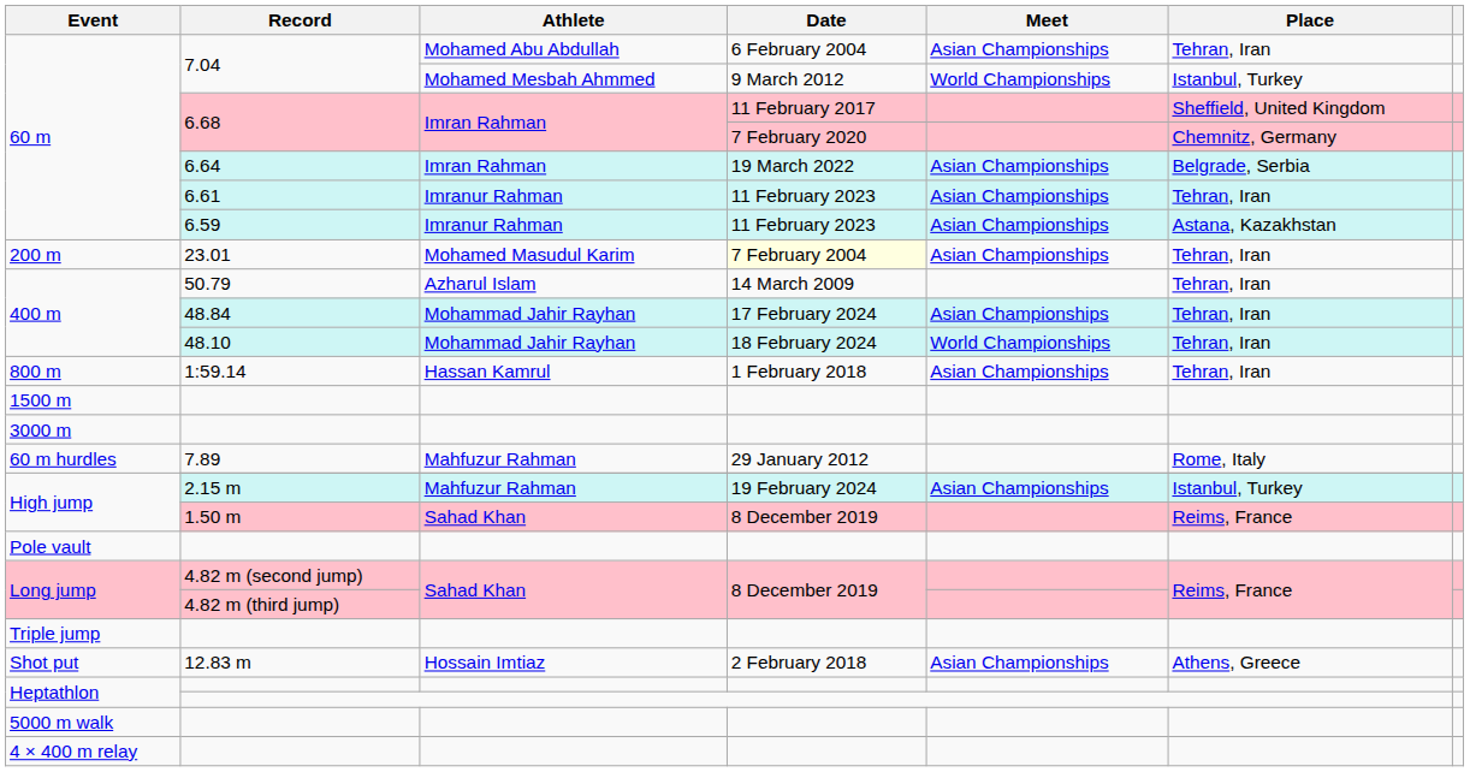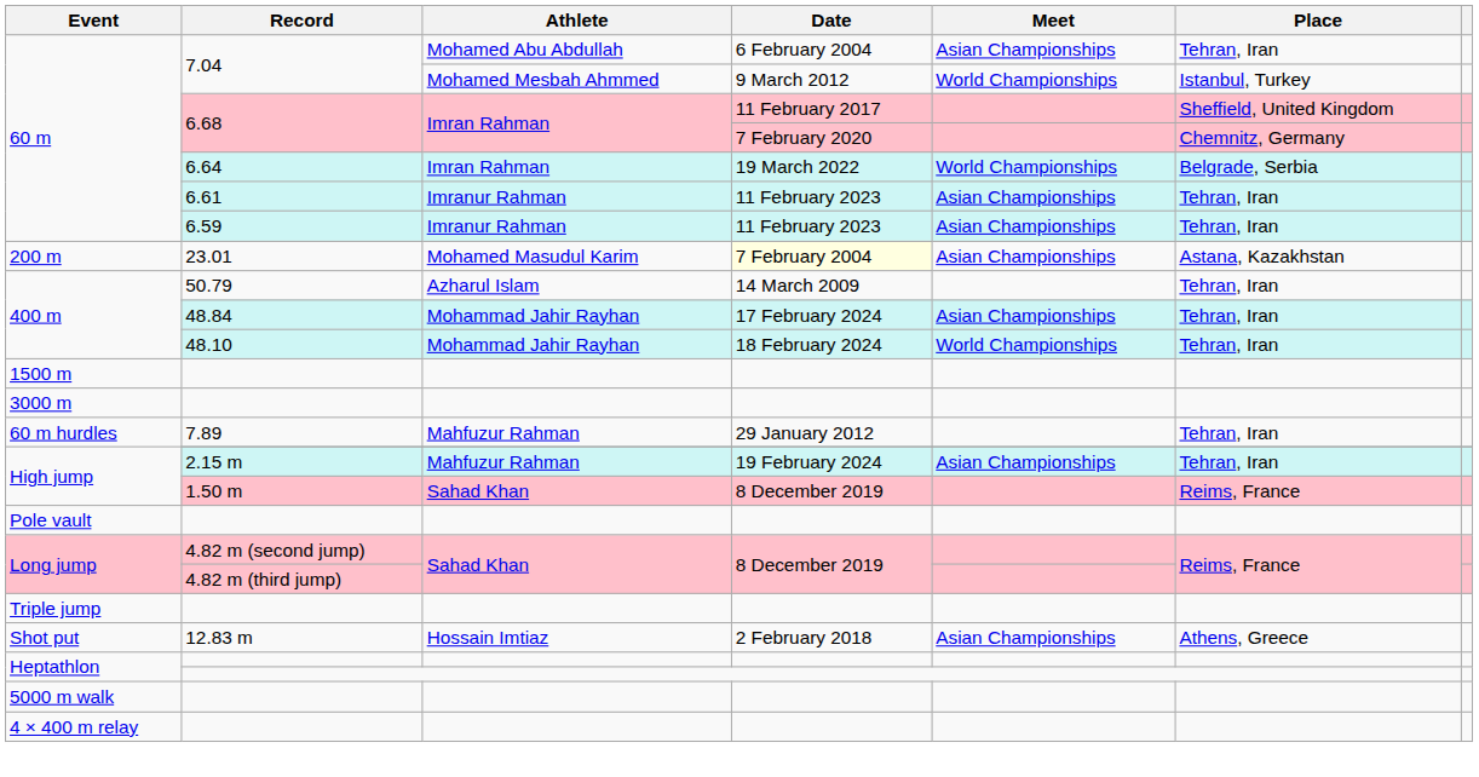 <table class="wikitable" style="font-size:95%; width: 95%;">
 <tr>
 <th>Event</th>
 <th>Record</th>
 <th>Athlete</th>
 <th>Date</th>
 <th>Meet</th>
 <th>Place</th>
 <th></th>
 </tr>
 <tr>
 <td rowspan=7><a href='#'>60 m</a></td>
 <td rowspan=2>7.04</td>
 <td><a href='#'>Mohamed Abu Abdullah</a></td>
 <td>6 February 2004</td>
 <td><a href='#'>Asian Championships</a></td>
 <td><a href='#'>Tehran</a>, Iran</td>
 <td></td>
 </tr>
 <tr>
 <td><a href='#'>Mohamed Mesbah Ahmmed</a></td>
 <td>9 March 2012</td>
 <td><a href='#'>World Championships</a></td>
 <td><a href='#'>Istanbul</a>, Turkey</td>
 <td></td>
 </tr>
 <tr style="background:pink">
 <td rowspan=2>6.68</td>
 <td rowspan=2><a href='#'>Imran Rahman</a></td>
 <td>11 February 2017</td>
 <td></td>
 <td><a href='#'>Sheffield</a>, United Kingdom</td>
 <td></td>
 </tr>
 <tr style="background:pink">
 <td>7 February 2020</td>
 <td></td>
 <td><a href='#'>Chemnitz</a>, Germany</td>
 <td></td>
 </tr>
 <tr style="background:#cef6f5;">
 <td>6.64</td>
 <td><a href='#'>Imran Rahman</a></td>
 <td>19 March 2022</td>
-<td><a href='#'>Asian Championships</a></td>
+<td><a href='#'>World Championships</a></td>
 <td><a href='#'>Belgrade</a>, Serbia</td>
 <td></td>
 </tr>
 <tr style="background:#cef6f5;">
 <td>6.61</td>
 <td><a href='#'>Imranur Rahman</a></td>
 <td>11 February 2023</td>
 <td><a href='#'>Asian Championships</a></td>
 <td><a href='#'>Tehran</a>, Iran</td>
 <td></td>
 </tr>
 <tr style="background:#cef6f5;">
 <td>6.59</td>
 <td><a href='#'>Imranur Rahman</a></td>
 <td>11 February 2023</td>
 <td><a href='#'>Asian Championships</a></td>
-<td><a href='#'>Astana</a>, Kazakhstan</td>
+<td><a href='#'>Tehran</a>, Iran</td>
 <td></td>
 </tr>
 <tr>
 <td><a href='#'>200 m</a></td>
 <td>23.01</td>
 <td><a href='#'>Mohamed Masudul Karim</a></td>
 <td style="background: lightyellow;">7 February 2004</td>
 <td><a href='#'>Asian Championships</a></td>
-<td><a href='#'>Tehran</a>, Iran</td>
+<td><a href='#'>Astana</a>, Kazakhstan</td>
 <td></td>
 </tr>
 <tr>
 <td rowspan=3><a href='#'>400 m</a></td>
 <td>50.79</td>
 <td><a href='#'>Azharul Islam</a></td>
 <td>14 March 2009</td>
 <td></td>
 <td><a href='#'>Tehran</a>, Iran</td>
 <td></td>
 </tr>
 <tr style="background:#cef6f5;">
 <td>48.84</td>
 <td><a href='#'>Mohammad Jahir Rayhan</a></td>
 <td>17 February 2024</td>
 <td><a href='#'>Asian Championships</a></td>
 <td><a href='#'>Tehran</a>, Iran</td>
 <td></td>
 </tr>
 <tr style="background:#cef6f5;">
 <td>48.10</td>
 <td><a href='#'>Mohammad Jahir Rayhan</a></td>
 <td>18 February 2024</td>
 <td><a href='#'>World Championships</a></td>
 <td><a href='#'>Tehran</a>, Iran</td>
 <td></td>
 </tr>
 <tr>
-<td><a href='#'>800 m</a></td>
-<td>1:59.14</td>
-<td><a href='#'>Hassan Kamrul</a></td>
-<td>1 February 2018</td>
-<td><a href='#'>Asian Championships</a></td>
-<td><a href='#'>Tehran</a>, Iran</td>
-<td></td>
-</tr>
-<tr>
 <td><a href='#'>1500 m</a></td>
 <td></td>
 <td></td>
 <td></td>
 <td></td>
 <td></td>
 <td></td>
 </tr>
 <tr>
 <td><a href='#'>3000 m</a></td>
 <td></td>
 <td></td>
 <td></td>
 <td></td>
 <td></td>
 <td></td>
 </tr>
 <tr>
 <td><a href='#'>60 m hurdles</a></td>
 <td>7.89</td>
 <td><a href='#'>Mahfuzur Rahman</a></td>
 <td>29 January 2012</td>
 <td></td>
-<td><a href='#'>Rome</a>, Italy</td>
+<td><a href='#'>Tehran</a>, Iran</td>
 <td></td>
 </tr>
 <tr>
 <td rowspan=3><a href='#'>High jump</a></td>
 </tr>
 <tr style="background:#cef6f5;">
 <td>2.15 m</td>
 <td><a href='#'>Mahfuzur Rahman</a></td>
 <td>19 February 2024</td>
 <td><a href='#'>Asian Championships</a></td>
-<td><a href='#'>Istanbul</a>, Turkey</td>
+<td><a href='#'>Tehran</a>, Iran</td>
 <td></td>
 </tr>
 <tr style="background:pink">
 <td>1.50 m</td>
 <td><a href='#'>Sahad Khan</a></td>
 <td>8 December 2019</td>
 <td></td>
 <td><a href='#'>Reims</a>, France</td>
 <td></td>
 </tr>
 <tr>
 <td><a href='#'>Pole vault</a></td>
 <td></td>
 <td></td>
 <td></td>
 <td></td>
 <td></td>
 <td></td>
 </tr>
 <tr style="background:pink">
 <td rowspan=2><a href='#'>Long jump</a></td>
 <td>4.82 m (second jump)</td>
 <td rowspan=2><a href='#'>Sahad Khan</a></td>
 <td rowspan=2>8 December 2019</td>
 <td></td>
 <td rowspan=2><a href='#'>Reims</a>, France</td>
 <td></td>
 </tr>
 <tr style="background:pink">
 <td>4.82 m (third jump)</td>
 <td></td>
 <td></td>
 </tr>
 <tr>
 <td><a href='#'>Triple jump</a></td>
 <td></td>
 <td></td>
 <td></td>
 <td></td>
 <td></td>
 <td></td>
 </tr>
 <tr>
 <td><a href='#'>Shot put</a></td>
 <td>12.83 m</td>
 <td><a href='#'>Hossain Imtiaz</a></td>
 <td>2 February 2018</td>
 <td><a href='#'>Asian Championships</a></td>
 <td><a href='#'>Athens</a>, Greece</td>
 <td></td>
 </tr>
 <tr>
 <td rowspan=2><a href='#'>Heptathlon</a></td>
 <td></td>
 <td></td>
 <td></td>
 <td></td>
 <td></td>
 <td></td>
 </tr>
 <tr>
 <td colspan=5></td>
 <td></td>
 </tr>
 <tr>
 <td><a href='#'>5000 m walk</a></td>
 <td></td>
 <td></td>
 <td></td>
 <td></td>
 <td></td>
 <td></td>
 </tr>
 <tr>
 <td><a href='#'>4 × 400 m relay</a></td>
 <td></td>
 <td></td>
 <td></td>
 <td></td>
 <td></td>
 <td></td>
 </tr>
 </table>
